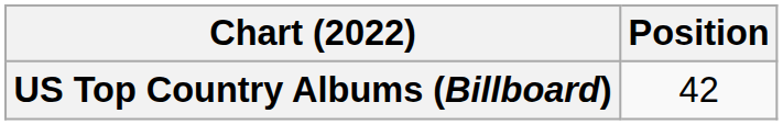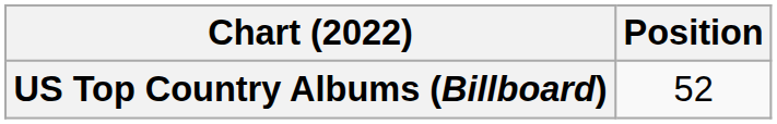 <table class="wikitable plainrowheaders" style="text-align:center">
 <tr>
 <th scope="col">Chart (2022)</th>
 <th scope="col">Position</th>
 </tr>
 <tr>
 <th scope="row">US Top Country Albums (<em>Billboard</em>)</th>
-<td>42</td>
+<td>52</td>
 </tr>
 </table>
